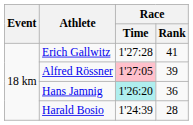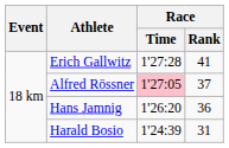 <table class="wikitable" border="1" style="font-size:90%">
 <tr>
 <th rowspan=2>Event</th>
 <th rowspan=2>Athlete</th>
 <th colspan=2>Race</th>
 </tr>
 <tr>
 <th>Time</th>
 <th>Rank</th>
 </tr>
 <tr>
 <td rowspan=4>18 km</td>
 <td><a href='#'>Erich Gallwitz</a></td>
 <td align=center>1'27:28</td>
 <td align=center>41</td>
 </tr>
 <tr>
 <td><a href='#'>Alfred Rössner</a></td>
 <td align=center style="background: pink;">1'27:05</td>
-<td align=center>39</td>
+<td align=center>37</td>
 </tr>
 <tr>
 <td><a href='#'>Hans Jamnig</a></td>
-<td align=center style="background: paleturquoise;">1'26:20</td>
+<td align=center>1'26:20</td>
 <td align=center>36</td>
 </tr>
 <tr>
 <td><a href='#'>Harald Bosio</a></td>
 <td align=center>1'24:39</td>
-<td align=center>28</td>
+<td align=center>31</td>
 </tr>
 </table>
